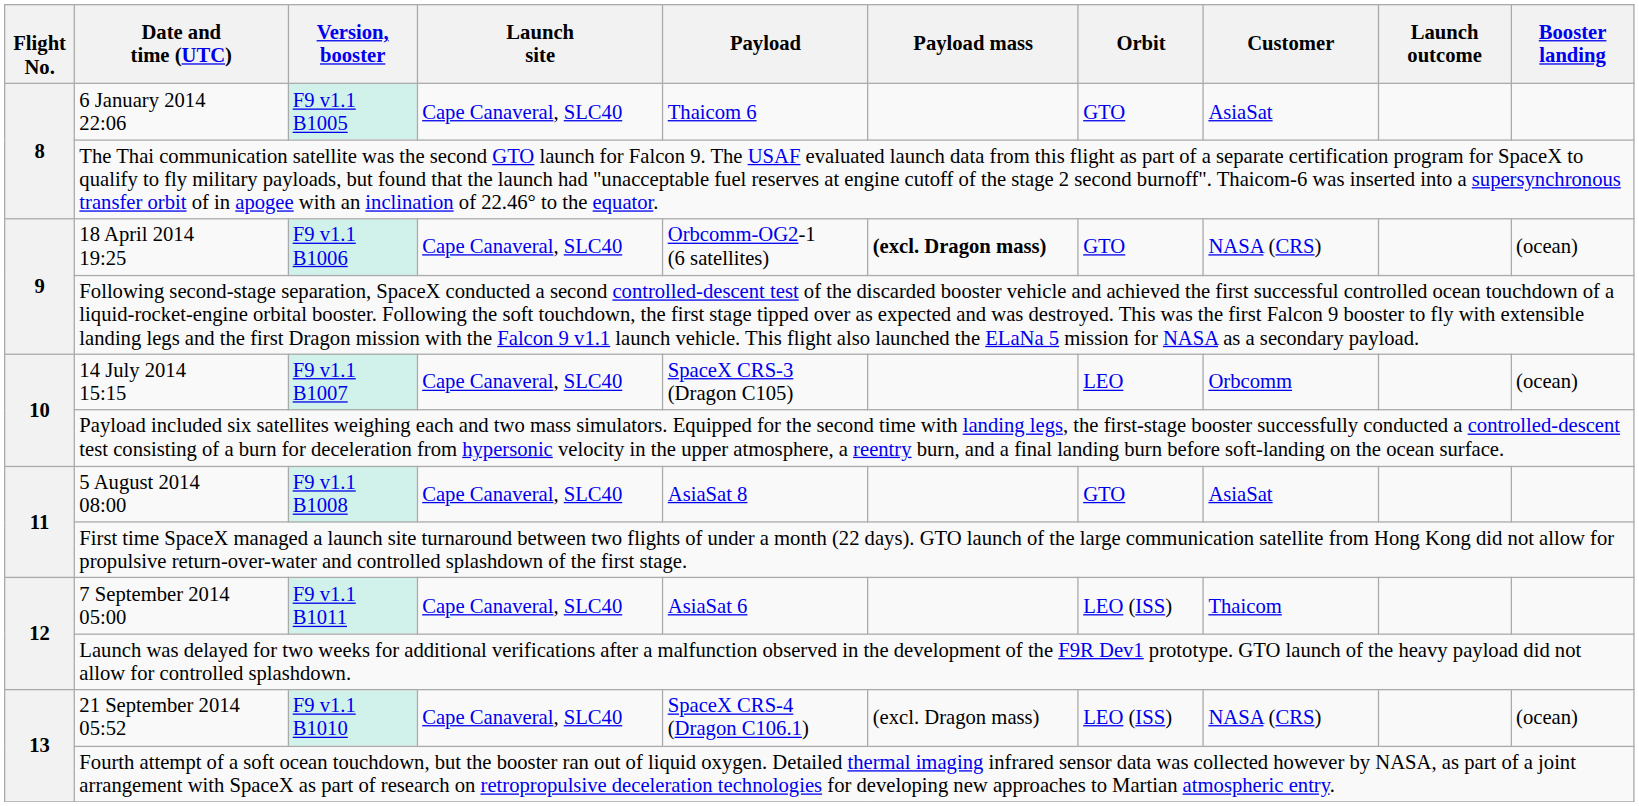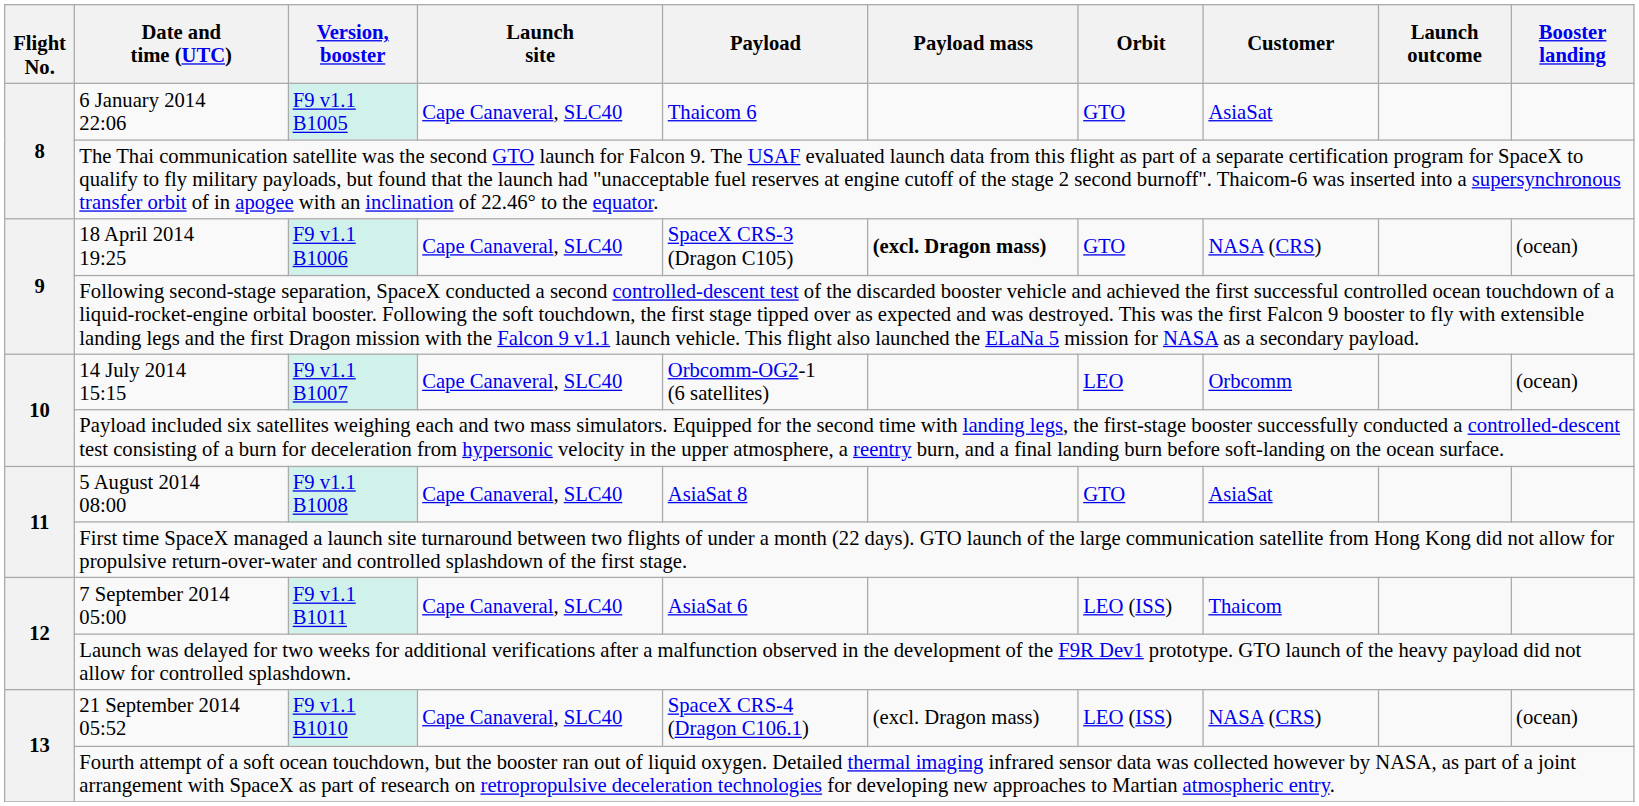 <table class="wikitable plainrowheaders sticky-header collapsible" style="width: 100%;">
 <tr>
 <th scope="col"><br>Flight No.</th>
 <th scope="col">Date and<br>time (<a href='#'>UTC</a>)</th>
 <th scope="col"><a href='#'>Version,<br>booster</a></th>
 <th scope="col">Launch<br>site</th>
 <th scope="col">Payload</th>
 <th scope="col">Payload mass</th>
 <th scope="col">Orbit</th>
 <th scope="col">Customer</th>
 <th scope="col">Launch<br>outcome</th>
 <th scope="col"><a href='#'>Booster<br>landing</a></th>
 </tr>
 <tr id="F9-008">
 <th scope="row" rowspan=2 style="text-align:center;">8</th>
 <td>6 January 2014<br>22:06</td>
 <td style="background:#D1F2EB"><a href='#'>F9 v1.1</a><br><a href='#'>B1005</a></td>
 <td><a href='#'>Cape Canaveral</a>, <a href='#'>SLC40</a></td>
 <td><a href='#'>Thaicom 6</a></td>
 <td></td>
 <td><a href='#'>GTO</a></td>
 <td><a href='#'>AsiaSat</a></td>
 <td></td>
 <td><br></td>
 </tr>
 <tr>
 <td colspan=9>The Thai communication satellite was the second <a href='#'>GTO</a> launch for Falcon 9. The <a href='#'>USAF</a> evaluated launch data from this flight as part of a separate certification program for SpaceX to qualify to fly military payloads, but found that the launch had "unacceptable fuel reserves at engine cutoff of the stage 2 second burnoff". Thaicom-6 was inserted into a <a href='#'>supersynchronous transfer orbit</a> of  in <a href='#'>apogee</a> with an <a href='#'>inclination</a> of 22.46° to the <a href='#'>equator</a>.</td>
 </tr>
 <tr id="F9-009">
 <th scope="row" rowspan=2 style="text-align:center;">9</th>
 <td>18 April 2014<br>19:25</td>
 <td style="background:#D1F2EB"><a href='#'>F9 v1.1</a><br><a href='#'>B1006</a></td>
 <td><a href='#'>Cape Canaveral</a>, <a href='#'>SLC40</a></td>
-<td><a href='#'>Orbcomm-OG2</a>-1<br>(6 satellites)</td>
+<td><a href='#'>SpaceX CRS-3</a><br>(Dragon C105)</td>
 <td><strong> (excl. Dragon mass)</strong></td>
 <td><a href='#'>GTO</a></td>
 <td><a href='#'>NASA</a> (<a href='#'>CRS</a>)</td>
 <td></td>
 <td> (ocean)</td>
 </tr>
 <tr>
 <td colspan=9>Following second-stage separation, SpaceX conducted a second <a href='#'>controlled-descent test</a> of the discarded booster vehicle and achieved the first successful controlled ocean touchdown of a liquid-rocket-engine orbital booster. Following the soft touchdown, the first stage tipped over as expected and was destroyed. This was the first Falcon 9 booster to fly with extensible landing legs and the first Dragon mission with the <a href='#'>Falcon 9 v1.1</a> launch vehicle. This flight also launched the <a href='#'>ELaNa 5</a> mission for <a href='#'>NASA</a> as a secondary payload.</td>
 </tr>
 <tr id="F9-010">
 <th scope="row" rowspan=2 style="text-align:center;">10</th>
 <td>14 July 2014<br>15:15</td>
 <td style="background:#D1F2EB"><a href='#'>F9 v1.1</a><br><a href='#'>B1007</a></td>
 <td><a href='#'>Cape Canaveral</a>, <a href='#'>SLC40</a></td>
-<td><a href='#'>SpaceX CRS-3</a><br>(Dragon C105)</td>
+<td><a href='#'>Orbcomm-OG2</a>-1<br>(6 satellites)</td>
 <td></td>
 <td><a href='#'>LEO</a></td>
 <td><a href='#'>Orbcomm</a></td>
 <td></td>
 <td> (ocean)</td>
 </tr>
 <tr>
 <td colspan=9>Payload included six satellites weighing  each and two  mass simulators. Equipped for the second time with <a href='#'>landing legs</a>, the first-stage booster successfully conducted a <a href='#'>controlled-descent</a> test consisting of a burn for deceleration from <a href='#'>hypersonic</a> velocity in the upper atmosphere, a <a href='#'>reentry</a> burn, and a final landing burn before soft-landing on the ocean surface.</td>
 </tr>
 <tr id="F9-011">
 <th scope="row" rowspan=2 style="text-align:center;">11</th>
 <td>5 August 2014<br>08:00</td>
 <td style="background:#D1F2EB"><a href='#'>F9 v1.1</a><br><a href='#'>B1008</a></td>
 <td><a href='#'>Cape Canaveral</a>, <a href='#'>SLC40</a></td>
 <td><a href='#'>AsiaSat 8</a></td>
 <td></td>
 <td><a href='#'>GTO</a></td>
 <td><a href='#'>AsiaSat</a></td>
 <td></td>
 <td><br></td>
 </tr>
 <tr>
 <td colspan=9>First time SpaceX managed a launch site turnaround between two flights of under a month (22 days). GTO launch of the large communication satellite from Hong Kong did not allow for propulsive return-over-water and controlled splashdown of the first stage.</td>
 </tr>
 <tr id="F9-012">
 <th scope="row" rowspan=2 style="text-align:center;">12</th>
 <td>7 September 2014<br>05:00</td>
 <td style="background:#D1F2EB"><a href='#'>F9 v1.1</a><br><a href='#'>B1011</a></td>
 <td><a href='#'>Cape Canaveral</a>, <a href='#'>SLC40</a></td>
 <td><a href='#'>AsiaSat 6</a></td>
 <td></td>
 <td><a href='#'>LEO</a> (<a href='#'>ISS</a>)</td>
 <td><a href='#'>Thaicom</a></td>
 <td></td>
 <td></td>
 </tr>
 <tr>
 <td colspan=9>Launch was delayed for two weeks for additional verifications after a malfunction observed in the development of the <a href='#'>F9R Dev1</a> prototype. GTO launch of the heavy payload did not allow for controlled splashdown.</td>
 </tr>
 <tr id="F9-013">
 <th scope="row" rowspan=2 style="text-align:center;">13</th>
 <td>21 September 2014<br>05:52</td>
 <td style="background:#D1F2EB"><a href='#'>F9 v1.1</a><br><a href='#'>B1010</a></td>
 <td><a href='#'>Cape Canaveral</a>, <a href='#'>SLC40</a></td>
 <td><a href='#'>SpaceX CRS-4</a><br>(<a href='#'>Dragon C106.1</a>)</td>
 <td> (excl. Dragon mass)</td>
 <td><a href='#'>LEO</a> (<a href='#'>ISS</a>)</td>
 <td><a href='#'>NASA</a> (<a href='#'>CRS</a>)</td>
 <td></td>
 <td> (ocean)</td>
 </tr>
 <tr>
 <td colspan=9>Fourth attempt of a soft ocean touchdown, but the booster ran out of liquid oxygen. Detailed <a href='#'>thermal imaging</a> infrared sensor data was collected however by NASA, as part of a joint arrangement with SpaceX as part of research on <a href='#'>retropropulsive deceleration technologies</a> for developing new approaches to Martian <a href='#'>atmospheric entry</a>.</td>
 </tr>
 </table>
